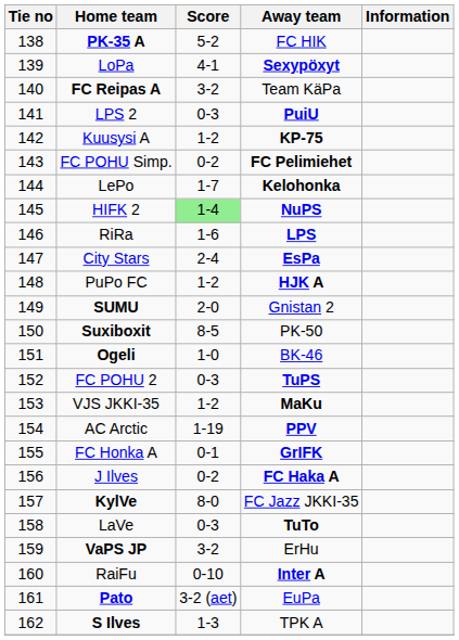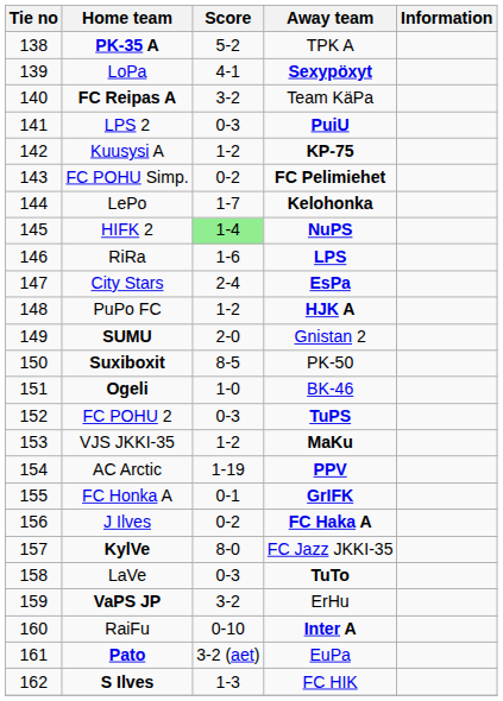 <table class="wikitable" style="text-align:center">
 <tr>
 <th style= width="40px">Tie no</th>
 <th style= width="150px">Home team</th>
 <th style= width="60px">Score</th>
 <th style= width="150px">Away team</th>
 <th style= width="30px">Information</th>
 </tr>
 <tr>
 <td>138</td>
 <td><strong><a href='#'>PK-35</a> A</strong></td>
 <td>5-2</td>
-<td><a href='#'>FC HIK</a></td>
+<td>TPK A</td>
 <td></td>
 </tr>
 <tr>
 <td>139</td>
 <td><a href='#'>LoPa</a></td>
 <td>4-1</td>
 <td><strong><a href='#'>Sexypöxyt</a></strong></td>
 <td></td>
 </tr>
 <tr>
 <td>140</td>
 <td><strong>FC Reipas A</strong></td>
 <td>3-2</td>
 <td>Team KäPa</td>
 <td></td>
 </tr>
 <tr>
 <td>141</td>
 <td><a href='#'>LPS</a> 2</td>
 <td>0-3</td>
 <td><strong><a href='#'>PuiU</a></strong></td>
 <td></td>
 </tr>
 <tr>
 <td>142</td>
 <td><a href='#'>Kuusysi</a> A</td>
 <td>1-2</td>
 <td><strong>KP-75</strong></td>
 <td></td>
 </tr>
 <tr>
 <td>143</td>
 <td><a href='#'>FC POHU</a> Simp.</td>
 <td>0-2</td>
 <td><strong>FC Pelimiehet</strong></td>
 <td></td>
 </tr>
 <tr>
 <td>144</td>
 <td>LePo</td>
 <td>1-7</td>
 <td><strong>Kelohonka</strong></td>
 <td></td>
 </tr>
 <tr>
 <td>145</td>
 <td><a href='#'>HIFK</a> 2</td>
 <td style="background: lightgreen;">1-4</td>
 <td><strong><a href='#'>NuPS</a></strong></td>
 <td></td>
 </tr>
 <tr>
 <td>146</td>
 <td>RiRa</td>
 <td>1-6</td>
 <td><strong><a href='#'>LPS</a></strong></td>
 <td></td>
 </tr>
 <tr>
 <td>147</td>
 <td><a href='#'>City Stars</a></td>
 <td>2-4</td>
 <td><strong><a href='#'>EsPa</a></strong></td>
 <td></td>
 </tr>
 <tr>
 <td>148</td>
 <td>PuPo FC</td>
 <td>1-2</td>
 <td><strong><a href='#'>HJK</a> A</strong></td>
 <td></td>
 </tr>
 <tr>
 <td>149</td>
 <td><strong>SUMU</strong></td>
 <td>2-0</td>
 <td><a href='#'>Gnistan</a> 2</td>
 <td></td>
 </tr>
 <tr>
 <td>150</td>
 <td><strong>Suxiboxit</strong></td>
 <td>8-5</td>
 <td>PK-50</td>
 <td></td>
 </tr>
 <tr>
 <td>151</td>
 <td><strong>Ogeli</strong></td>
 <td>1-0</td>
 <td><a href='#'>BK-46</a></td>
 <td></td>
 </tr>
 <tr>
 <td>152</td>
 <td><a href='#'>FC POHU</a> 2</td>
 <td>0-3</td>
 <td><strong><a href='#'>TuPS</a></strong></td>
 <td></td>
 </tr>
 <tr>
 <td>153</td>
 <td>VJS JKKI-35</td>
 <td>1-2</td>
 <td><strong>MaKu</strong></td>
 <td></td>
 </tr>
 <tr>
 <td>154</td>
 <td>AC Arctic</td>
 <td>1-19</td>
 <td><strong><a href='#'>PPV</a></strong></td>
 <td></td>
 </tr>
 <tr>
 <td>155</td>
 <td><a href='#'>FC Honka</a> A</td>
 <td>0-1</td>
 <td><strong><a href='#'>GrIFK</a></strong></td>
 <td></td>
 </tr>
 <tr>
 <td>156</td>
 <td><a href='#'>J Ilves</a></td>
 <td>0-2</td>
 <td><strong><a href='#'>FC Haka</a> A</strong></td>
 <td></td>
 </tr>
 <tr>
 <td>157</td>
 <td><strong>KylVe</strong></td>
 <td>8-0</td>
 <td><a href='#'>FC Jazz</a> JKKI-35</td>
 <td></td>
 </tr>
 <tr>
 <td>158</td>
 <td>LaVe</td>
 <td>0-3</td>
 <td><strong>TuTo</strong></td>
 <td></td>
 </tr>
 <tr>
 <td>159</td>
 <td><strong>VaPS JP</strong></td>
 <td>3-2</td>
 <td>ErHu</td>
 <td></td>
 </tr>
 <tr>
 <td>160</td>
 <td>RaiFu</td>
 <td>0-10</td>
 <td><strong><a href='#'>Inter</a> A</strong></td>
 <td></td>
 </tr>
 <tr>
 <td>161</td>
 <td><strong><a href='#'>Pato</a></strong></td>
 <td>3-2 (<a href='#'>aet</a>)</td>
 <td><a href='#'>EuPa</a></td>
 <td></td>
 </tr>
 <tr>
 <td>162</td>
 <td><strong>S Ilves</strong></td>
 <td>1-3</td>
-<td>TPK A</td>
+<td><a href='#'>FC HIK</a></td>
 <td></td>
 </tr>
 <tr>
 </tr>
 </table>
